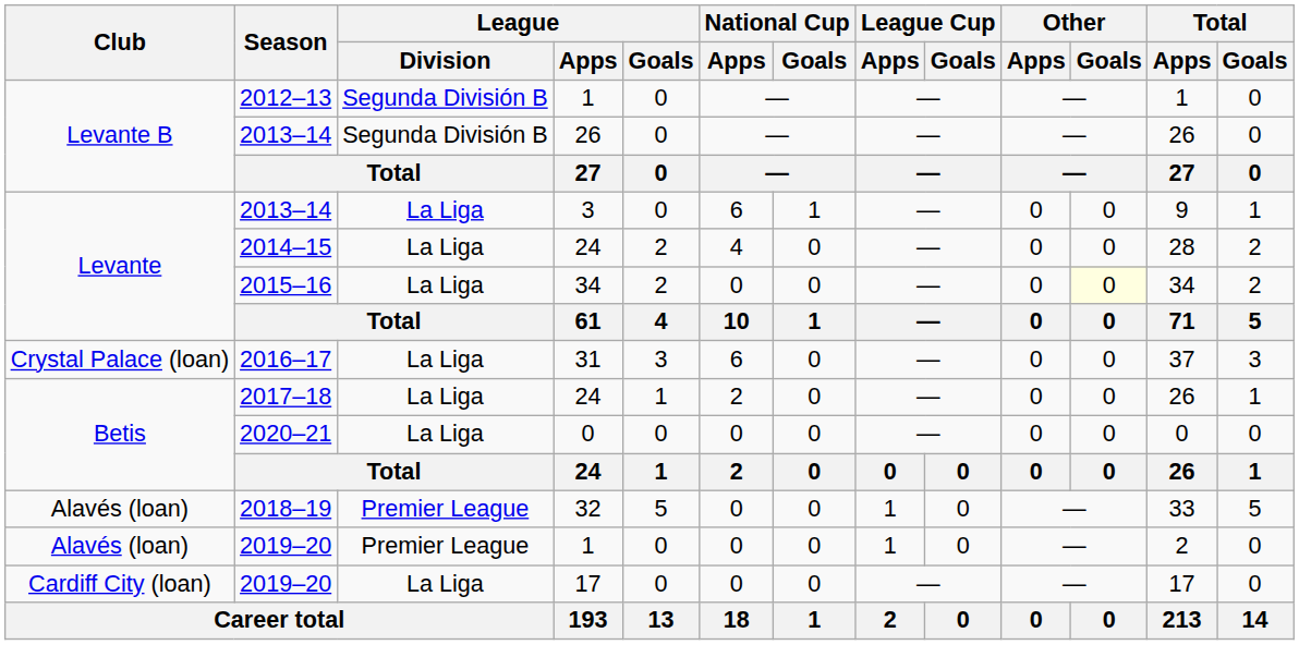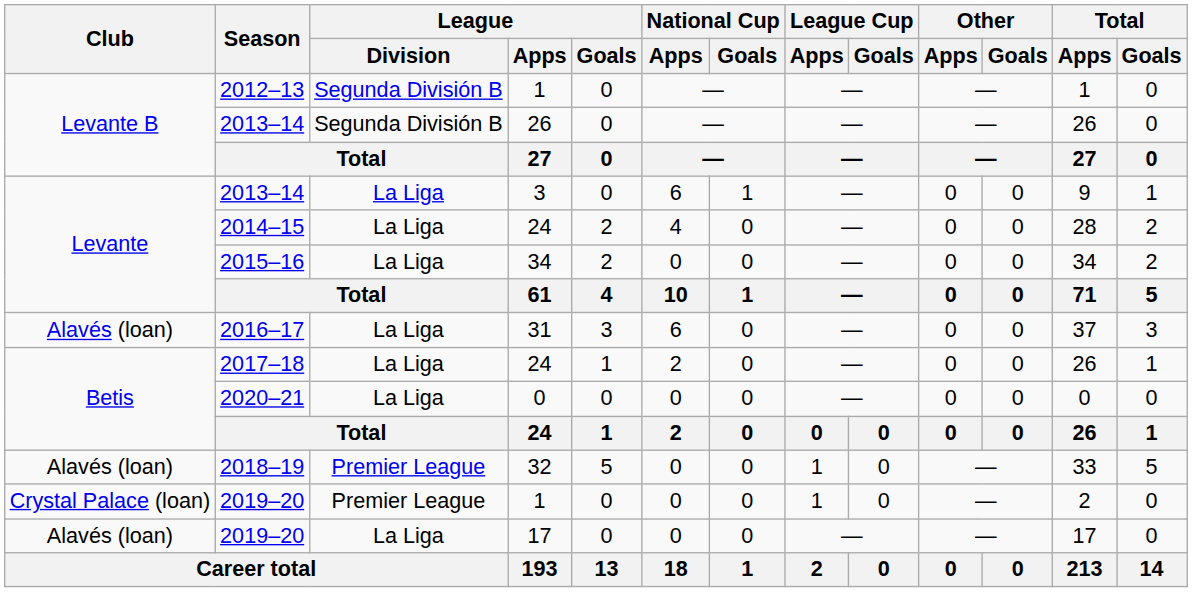 <table class="wikitable" style="text-align:center">
 <tr>
 <th rowspan="2">Club</th>
 <th rowspan="2">Season</th>
 <th colspan="3">League</th>
 <th colspan="2">National Cup</th>
 <th colspan="2">League Cup</th>
 <th colspan="2">Other</th>
 <th colspan="2">Total</th>
 </tr>
 <tr>
 <th>Division</th>
 <th>Apps</th>
 <th>Goals</th>
 <th>Apps</th>
 <th>Goals</th>
 <th>Apps</th>
 <th>Goals</th>
 <th>Apps</th>
 <th>Goals</th>
 <th>Apps</th>
 <th>Goals</th>
 </tr>
 <tr>
 <td rowspan="3"><a href='#'>Levante B</a></td>
 <td><a href='#'>2012–13</a></td>
 <td><a href='#'>Segunda División B</a></td>
 <td>1</td>
 <td>0</td>
 <td colspan="2">—</td>
 <td colspan="2">—</td>
 <td colspan="2">—</td>
 <td>1</td>
 <td>0</td>
 </tr>
 <tr>
 <td><a href='#'>2013–14</a></td>
 <td>Segunda División B</td>
 <td>26</td>
 <td>0</td>
 <td colspan="2">—</td>
 <td colspan="2">—</td>
 <td colspan="2">—</td>
 <td>26</td>
 <td>0</td>
 </tr>
 <tr>
 <th colspan="2">Total</th>
 <th>27</th>
 <th>0</th>
 <th colspan="2">—</th>
 <th colspan="2">—</th>
 <th colspan="2">—</th>
 <th>27</th>
 <th>0</th>
 </tr>
 <tr>
 <td rowspan="4"><a href='#'>Levante</a></td>
 <td><a href='#'>2013–14</a></td>
 <td><a href='#'>La Liga</a></td>
 <td>3</td>
 <td>0</td>
 <td>6</td>
 <td>1</td>
 <td colspan="2">—</td>
 <td>0</td>
 <td>0</td>
 <td>9</td>
 <td>1</td>
 </tr>
 <tr>
 <td><a href='#'>2014–15</a></td>
 <td>La Liga</td>
 <td>24</td>
 <td>2</td>
 <td>4</td>
 <td>0</td>
 <td colspan="2">—</td>
 <td>0</td>
 <td>0</td>
 <td>28</td>
 <td>2</td>
 </tr>
 <tr>
 <td><a href='#'>2015–16</a></td>
 <td>La Liga</td>
 <td>34</td>
 <td>2</td>
 <td>0</td>
 <td>0</td>
 <td colspan="2">—</td>
 <td>0</td>
-<td style="background: lightyellow;">0</td>
+<td>0</td>
 <td>34</td>
 <td>2</td>
 </tr>
 <tr>
 <th colspan="2">Total</th>
 <th>61</th>
 <th>4</th>
 <th>10</th>
 <th>1</th>
 <th colspan="2">—</th>
 <th>0</th>
 <th>0</th>
 <th>71</th>
 <th>5</th>
 </tr>
 <tr>
-<td><a href='#'>Crystal Palace</a> (loan)</td>
+<td><a href='#'>Alavés</a> (loan)</td>
 <td><a href='#'>2016–17</a></td>
 <td>La Liga</td>
 <td>31</td>
 <td>3</td>
 <td>6</td>
 <td>0</td>
 <td colspan="2">—</td>
 <td>0</td>
 <td>0</td>
 <td>37</td>
 <td>3</td>
 </tr>
 <tr>
 <td rowspan="3"><a href='#'>Betis</a></td>
 <td><a href='#'>2017–18</a></td>
 <td>La Liga</td>
 <td>24</td>
 <td>1</td>
 <td>2</td>
 <td>0</td>
 <td colspan="2">—</td>
 <td>0</td>
 <td>0</td>
 <td>26</td>
 <td>1</td>
 </tr>
 <tr>
 <td><a href='#'>2020–21</a></td>
 <td>La Liga</td>
 <td>0</td>
 <td>0</td>
 <td>0</td>
 <td>0</td>
 <td colspan="2">—</td>
 <td>0</td>
 <td>0</td>
 <td>0</td>
 <td>0</td>
 </tr>
 <tr>
 <th colspan="2">Total</th>
 <th>24</th>
 <th>1</th>
 <th>2</th>
 <th>0</th>
 <th>0</th>
 <th>0</th>
 <th>0</th>
 <th>0</th>
 <th>26</th>
 <th>1</th>
 </tr>
 <tr>
 <td>Alavés (loan)</td>
 <td><a href='#'>2018–19</a></td>
 <td><a href='#'>Premier League</a></td>
 <td>32</td>
 <td>5</td>
 <td>0</td>
 <td>0</td>
 <td>1</td>
 <td>0</td>
 <td colspan="2">—</td>
 <td>33</td>
 <td>5</td>
 </tr>
 <tr>
-<td><a href='#'>Alavés</a> (loan)</td>
+<td><a href='#'>Crystal Palace</a> (loan)</td>
 <td><a href='#'>2019–20</a></td>
 <td>Premier League</td>
 <td>1</td>
 <td>0</td>
 <td>0</td>
 <td>0</td>
 <td>1</td>
 <td>0</td>
 <td colspan="2">—</td>
 <td>2</td>
 <td>0</td>
 </tr>
 <tr>
-<td><a href='#'>Cardiff City</a> (loan)</td>
+<td>Alavés (loan)</td>
 <td><a href='#'>2019–20</a></td>
 <td>La Liga</td>
 <td>17</td>
 <td>0</td>
 <td>0</td>
 <td>0</td>
 <td colspan="2">—</td>
 <td colspan="2">—</td>
 <td>17</td>
 <td>0</td>
 </tr>
 <tr>
 <th colspan="3">Career total</th>
 <th>193</th>
 <th>13</th>
 <th>18</th>
 <th>1</th>
 <th>2</th>
 <th>0</th>
 <th>0</th>
 <th>0</th>
 <th>213</th>
 <th>14</th>
 </tr>
 </table>
